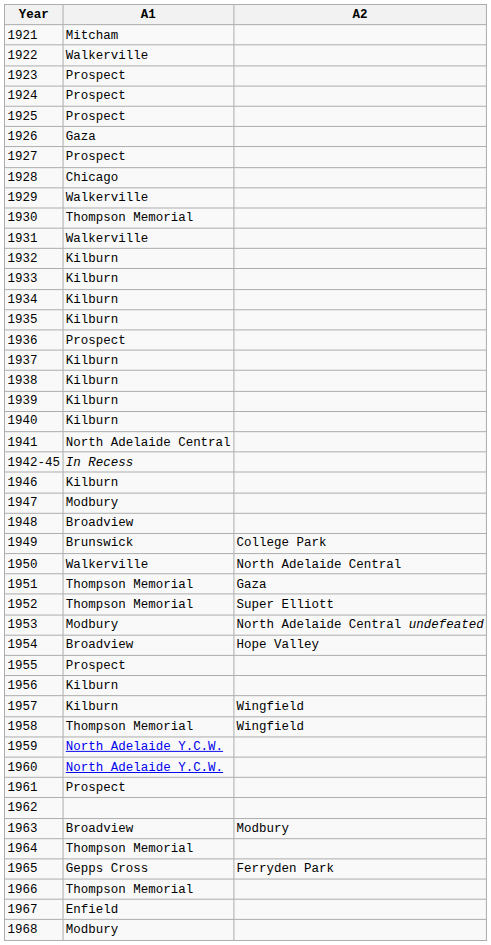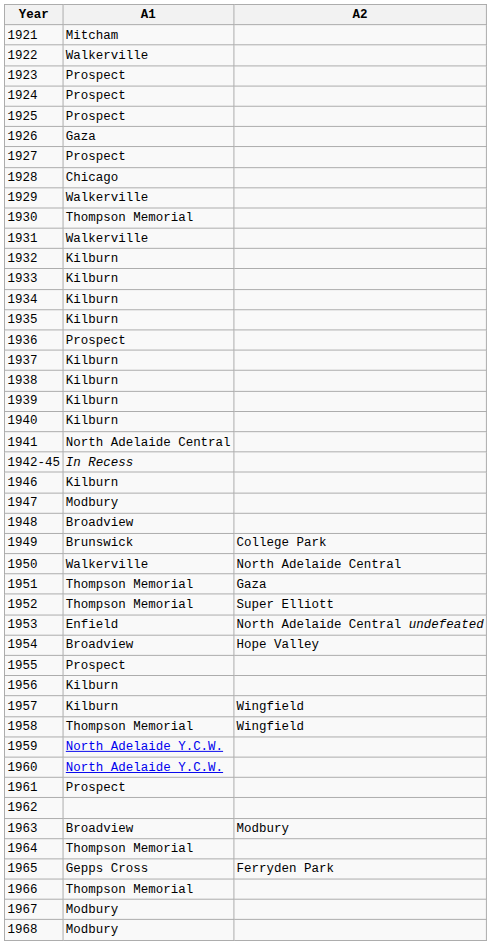 <table class="wikitable">
 <tr>
 <th>Year</th>
 <th>A1</th>
 <th>A2</th>
 </tr>
 <tr>
 <td>1921</td>
 <td>Mitcham </td>
 <td></td>
 </tr>
 <tr>
 <td>1922</td>
 <td>Walkerville</td>
 <td></td>
 </tr>
 <tr>
 <td>1923</td>
 <td>Prospect </td>
 <td></td>
 </tr>
 <tr>
 <td>1924</td>
 <td>Prospect </td>
 <td></td>
 </tr>
 <tr>
 <td>1925</td>
 <td>Prospect </td>
 <td></td>
 </tr>
 <tr>
 <td>1926</td>
 <td>Gaza </td>
 <td></td>
 </tr>
 <tr>
 <td>1927</td>
 <td>Prospect </td>
 <td></td>
 </tr>
 <tr>
 <td>1928</td>
 <td>Chicago </td>
 <td></td>
 </tr>
 <tr>
 <td>1929</td>
 <td>Walkerville</td>
 <td></td>
 </tr>
 <tr>
 <td>1930</td>
 <td>Thompson Memorial </td>
 <td></td>
 </tr>
 <tr>
 <td>1931</td>
 <td>Walkerville </td>
 <td></td>
 </tr>
 <tr>
 <td>1932</td>
 <td>Kilburn </td>
 <td></td>
 </tr>
 <tr>
 <td>1933</td>
 <td>Kilburn </td>
 <td></td>
 </tr>
 <tr>
 <td>1934</td>
 <td>Kilburn </td>
 <td></td>
 </tr>
 <tr>
 <td>1935</td>
 <td>Kilburn </td>
 <td></td>
 </tr>
 <tr>
 <td>1936</td>
 <td>Prospect </td>
 <td></td>
 </tr>
 <tr>
 <td>1937</td>
 <td>Kilburn </td>
 <td></td>
 </tr>
 <tr>
 <td>1938</td>
 <td>Kilburn </td>
 <td></td>
 </tr>
 <tr>
 <td>1939</td>
 <td>Kilburn </td>
 <td></td>
 </tr>
 <tr>
 <td>1940</td>
 <td>Kilburn </td>
 <td></td>
 </tr>
 <tr>
 <td>1941</td>
 <td>North Adelaide Central </td>
 <td></td>
 </tr>
 <tr>
 <td>1942-45</td>
 <td><em>In Recess</em></td>
 <td></td>
 </tr>
 <tr>
 <td>1946</td>
 <td>Kilburn </td>
 <td></td>
 </tr>
 <tr>
 <td>1947</td>
 <td>Modbury </td>
 <td></td>
 </tr>
 <tr>
 <td>1948</td>
 <td>Broadview </td>
 <td></td>
 </tr>
 <tr>
 <td>1949</td>
 <td>Brunswick </td>
 <td>College Park </td>
 </tr>
 <tr>
 <td>1950</td>
 <td>Walkerville </td>
 <td>North Adelaide Central </td>
 </tr>
 <tr>
 <td>1951</td>
 <td>Thompson Memorial </td>
 <td>Gaza </td>
 </tr>
 <tr>
 <td>1952</td>
 <td>Thompson Memorial </td>
 <td>Super Elliott </td>
 </tr>
 <tr>
 <td>1953</td>
-<td>Modbury </td>
+<td>Enfield </td>
 <td>North Adelaide Central <em>undefeated</em> </td>
 </tr>
 <tr>
 <td>1954</td>
 <td>Broadview </td>
 <td>Hope Valley </td>
 </tr>
 <tr>
 <td>1955</td>
 <td>Prospect </td>
 <td></td>
 </tr>
 <tr>
 <td>1956</td>
 <td>Kilburn</td>
 <td></td>
 </tr>
 <tr>
 <td>1957</td>
 <td>Kilburn</td>
 <td>Wingfield</td>
 </tr>
 <tr>
 <td>1958</td>
 <td>Thompson Memorial</td>
 <td>Wingfield</td>
 </tr>
 <tr>
 <td>1959</td>
 <td><a href='#'>North Adelaide Y.C.W.</a></td>
 <td></td>
 </tr>
 <tr>
 <td>1960</td>
 <td><a href='#'>North Adelaide Y.C.W.</a></td>
 <td></td>
 </tr>
 <tr>
 <td>1961</td>
 <td>Prospect</td>
 <td></td>
 </tr>
 <tr>
 <td>1962</td>
 <td></td>
 <td></td>
 </tr>
 <tr>
 <td>1963</td>
 <td>Broadview</td>
 <td>Modbury</td>
 </tr>
 <tr>
 <td>1964</td>
 <td>Thompson Memorial</td>
 <td></td>
 </tr>
 <tr>
 <td>1965</td>
 <td>Gepps Cross </td>
 <td>Ferryden Park</td>
 </tr>
 <tr>
 <td>1966</td>
 <td>Thompson Memorial</td>
 <td></td>
 </tr>
 <tr>
 <td>1967</td>
-<td>Enfield </td>
+<td>Modbury </td>
 <td></td>
 </tr>
 <tr>
 <td>1968</td>
 <td>Modbury </td>
 <td></td>
 </tr>
 </table>
